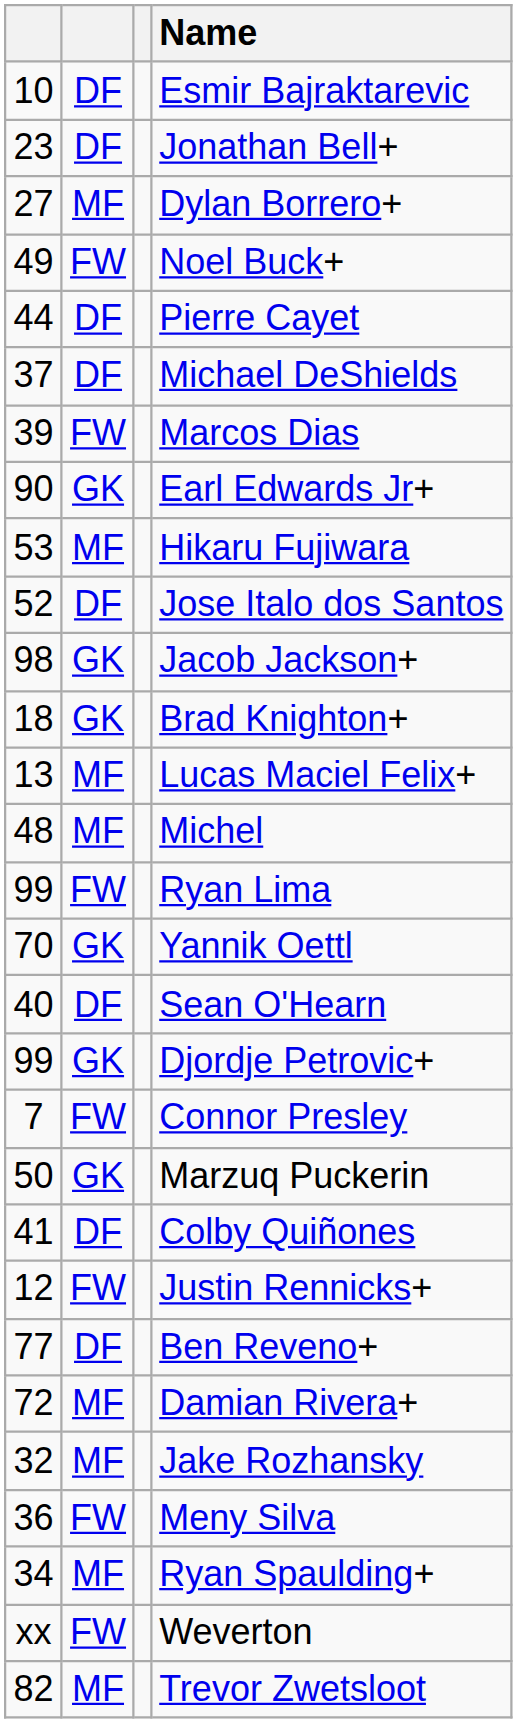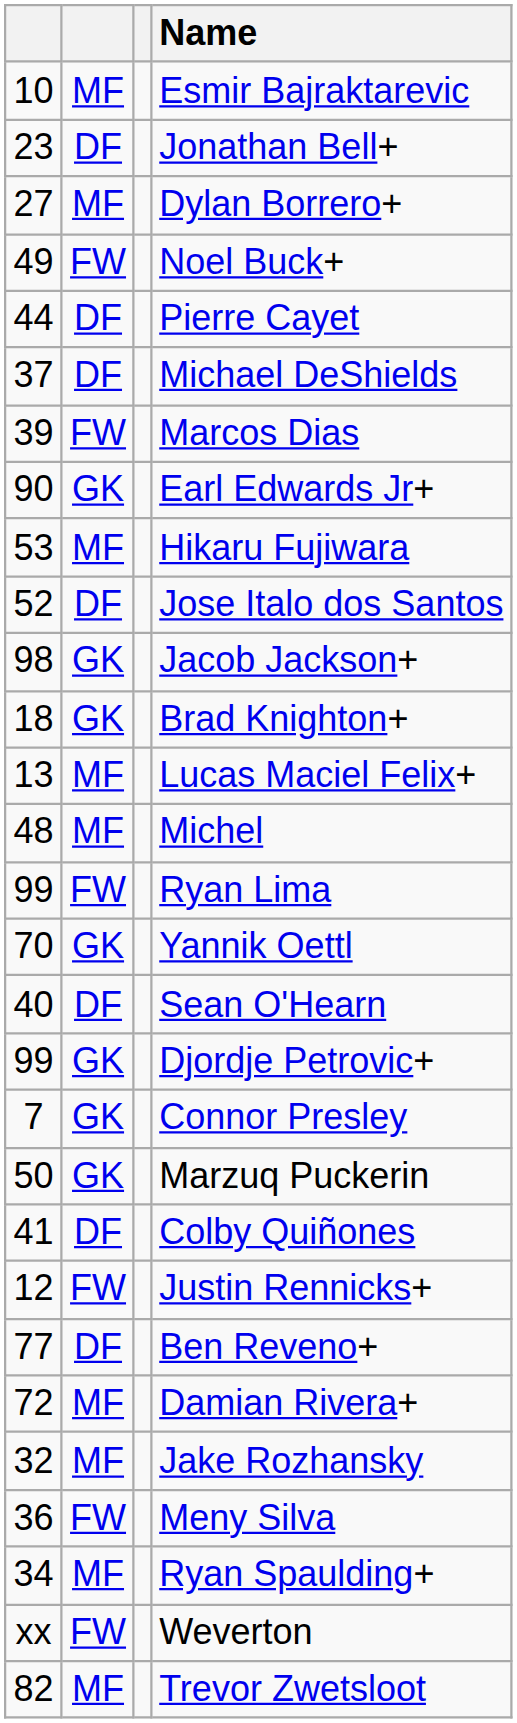 <table class="wikitable sortable" style="text-align:center;">
 <tr>
 <th></th>
 <th></th>
 <th></th>
 <th style="text-align:left;">Name</th>
 </tr>
 <tr>
 <td>10</td>
-<td><a href='#'>DF</a></td>
+<td><a href='#'>MF</a></td>
 <td></td>
 <td data-sort-value="Bajraktarevic, Esmir" style="text-align:left;"><a href='#'>Esmir Bajraktarevic</a></td>
 </tr>
 <tr>
 <td>23</td>
 <td><a href='#'>DF</a></td>
 <td></td>
 <td data-sort-value="Bell, Jon" style="text-align:left;"><a href='#'>Jonathan Bell</a>+</td>
 </tr>
 <tr>
 <td>27</td>
 <td><a href='#'>MF</a></td>
 <td></td>
 <td data-sort-value="Borrero, Dylan" style="text-align:left;"><a href='#'>Dylan Borrero</a>+</td>
 </tr>
 <tr>
 <td>49</td>
 <td><a href='#'>FW</a></td>
 <td></td>
 <td data-sort-value="Buck, Noel" style="text-align:left;"><a href='#'>Noel Buck</a>+</td>
 </tr>
 <tr>
 <td>44</td>
 <td><a href='#'>DF</a></td>
 <td></td>
 <td data-sort-value="Cayet, Pierre" style="text-align:left;"><a href='#'>Pierre Cayet</a></td>
 </tr>
 <tr>
 <td>37</td>
 <td><a href='#'>DF</a></td>
 <td></td>
 <td data-sort-value="DeShields, Michael" style="text-align:left;"><a href='#'>Michael DeShields</a></td>
 </tr>
 <tr>
 <td>39</td>
 <td><a href='#'>FW</a></td>
 <td></td>
 <td data-sort-value="Dias, Marcos" style="text-align:left;"><a href='#'>Marcos Dias</a></td>
 </tr>
 <tr>
 <td>90</td>
 <td><a href='#'>GK</a></td>
 <td></td>
 <td data-sort-value="Edwards Jr, Earl" style="text-align:left;"><a href='#'>Earl Edwards Jr</a>+</td>
 </tr>
 <tr>
 <td>53</td>
 <td><a href='#'>MF</a></td>
 <td></td>
 <td data-sort-value="Fujiwara, Hikaru" style="text-align:left;"><a href='#'>Hikaru Fujiwara</a></td>
 </tr>
 <tr>
 <td>52</td>
 <td><a href='#'>DF</a></td>
 <td></td>
 <td data-sort-value="Italo, Jose" style="text-align:left;"><a href='#'>Jose Italo dos Santos</a></td>
 </tr>
 <tr>
 <td>98</td>
 <td><a href='#'>GK</a></td>
 <td></td>
 <td data-sort-value="Jackson, Jacob" style="text-align:left;"><a href='#'>Jacob Jackson</a>+</td>
 </tr>
 <tr>
 <td>18</td>
 <td><a href='#'>GK</a></td>
 <td></td>
 <td data-sort-value="Knighton, Brad" style="text-align:left;"><a href='#'>Brad Knighton</a>+</td>
 </tr>
 <tr>
 <td>13</td>
 <td><a href='#'>MF</a></td>
 <td></td>
 <td data-sort-value="Maciel" style="text-align:left;"><a href='#'>Lucas Maciel Felix</a>+</td>
 </tr>
 <tr>
 <td>48</td>
 <td><a href='#'>MF</a></td>
 <td></td>
 <td data-sort-value="Michel" style="text-align:left;"><a href='#'>Michel</a></td>
 </tr>
 <tr>
 <td>99</td>
 <td><a href='#'>FW</a></td>
 <td></td>
 <td data-sort-value="Lima, Ryan" style="text-align:left;"><a href='#'>Ryan Lima</a></td>
 </tr>
 <tr>
 <td>70</td>
 <td><a href='#'>GK</a></td>
 <td></td>
 <td data-sort-value="Oettl, Yannik" style="text-align:left;"><a href='#'>Yannik Oettl</a></td>
 </tr>
 <tr>
 <td>40</td>
 <td><a href='#'>DF</a></td>
 <td></td>
 <td data-sort-value="O'Hearn, Sean" style="text-align:left;"><a href='#'>Sean O'Hearn</a></td>
 </tr>
 <tr>
 <td>99</td>
 <td><a href='#'>GK</a></td>
 <td></td>
 <td data-sort-value="Petrovic, Djordje" style="text-align:left;"><a href='#'>Djordje Petrovic</a>+</td>
 </tr>
 <tr>
 <td>7</td>
-<td><a href='#'>FW</a></td>
+<td><a href='#'>GK</a></td>
 <td></td>
 <td data-sort-value="Presley, Connor" style="text-align:left;"><a href='#'>Connor Presley</a></td>
 </tr>
 <tr>
 <td>50</td>
 <td><a href='#'>GK</a></td>
 <td></td>
 <td data-sort-value="Puckerin, Marzuq" style="text-align:left;">Marzuq Puckerin</td>
 </tr>
 <tr>
 <td>41</td>
 <td><a href='#'>DF</a></td>
 <td></td>
 <td data-sort-value="Quiñones, Colby" style="text-align:left;"><a href='#'>Colby Quiñones</a></td>
 </tr>
 <tr>
 <td>12</td>
 <td><a href='#'>FW</a></td>
 <td></td>
 <td data-sort-value="Rennicks, Justin" style="text-align:left;"><a href='#'>Justin Rennicks</a>+</td>
 </tr>
 <tr>
 <td>77</td>
 <td><a href='#'>DF</a></td>
 <td></td>
 <td data-sort-value="Reveno, Ben" style="text-align:left;"><a href='#'>Ben Reveno</a>+ </td>
 </tr>
 <tr>
 <td>72</td>
 <td><a href='#'>MF</a></td>
 <td></td>
 <td data-sort-value="Rivera, Damian" style="text-align:left;"><a href='#'>Damian Rivera</a>+</td>
 </tr>
 <tr>
 <td>32</td>
 <td><a href='#'>MF</a></td>
 <td></td>
 <td data-sort-value="Rozhansky, Jake" style="text-align:left;"><a href='#'>Jake Rozhansky</a></td>
 </tr>
 <tr>
 <td>36</td>
 <td><a href='#'>FW</a></td>
 <td></td>
 <td data-sort-value="Silva, Meny" style="text-align:left;"><a href='#'>Meny Silva</a></td>
 </tr>
 <tr>
 <td>34</td>
 <td><a href='#'>MF</a></td>
 <td></td>
 <td data-sort-value="Spaulding, Ryan" style="text-align:left;"><a href='#'>Ryan Spaulding</a>+ </td>
 </tr>
 <tr>
 <td>xx</td>
 <td><a href='#'>FW</a></td>
 <td></td>
 <td data-sort-value="Weverton" style="text-align:left;">Weverton</td>
 </tr>
 <tr>
 <td>82</td>
 <td><a href='#'>MF</a></td>
 <td></td>
 <td data-sort-value="Zwetsloot, Trevor" style="text-align:left;"><a href='#'>Trevor Zwetsloot</a></td>
 </tr>
 </table>
